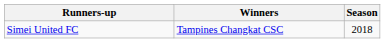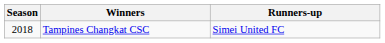 <table class="wikitable" style="text-align:center">
 <tr>
+<th width='35'>Season</th>
+<th style="width:250px;">Winners</th>
 <th style="width:250px;">Runners-up</th>
-<th style="width:250px;">Winners</th>
-<th width='35'>Season</th>
 </tr>
 <tr>
+<td>2018</td>
+<td align='left'><a href='#'>Tampines Changkat CSC</a></td>
 <td align="left"><a href='#'>Simei United FC</a></td>
-<td align='left'><a href='#'>Tampines Changkat CSC</a></td>
-<td>2018</td>
 </tr>
 </table>
